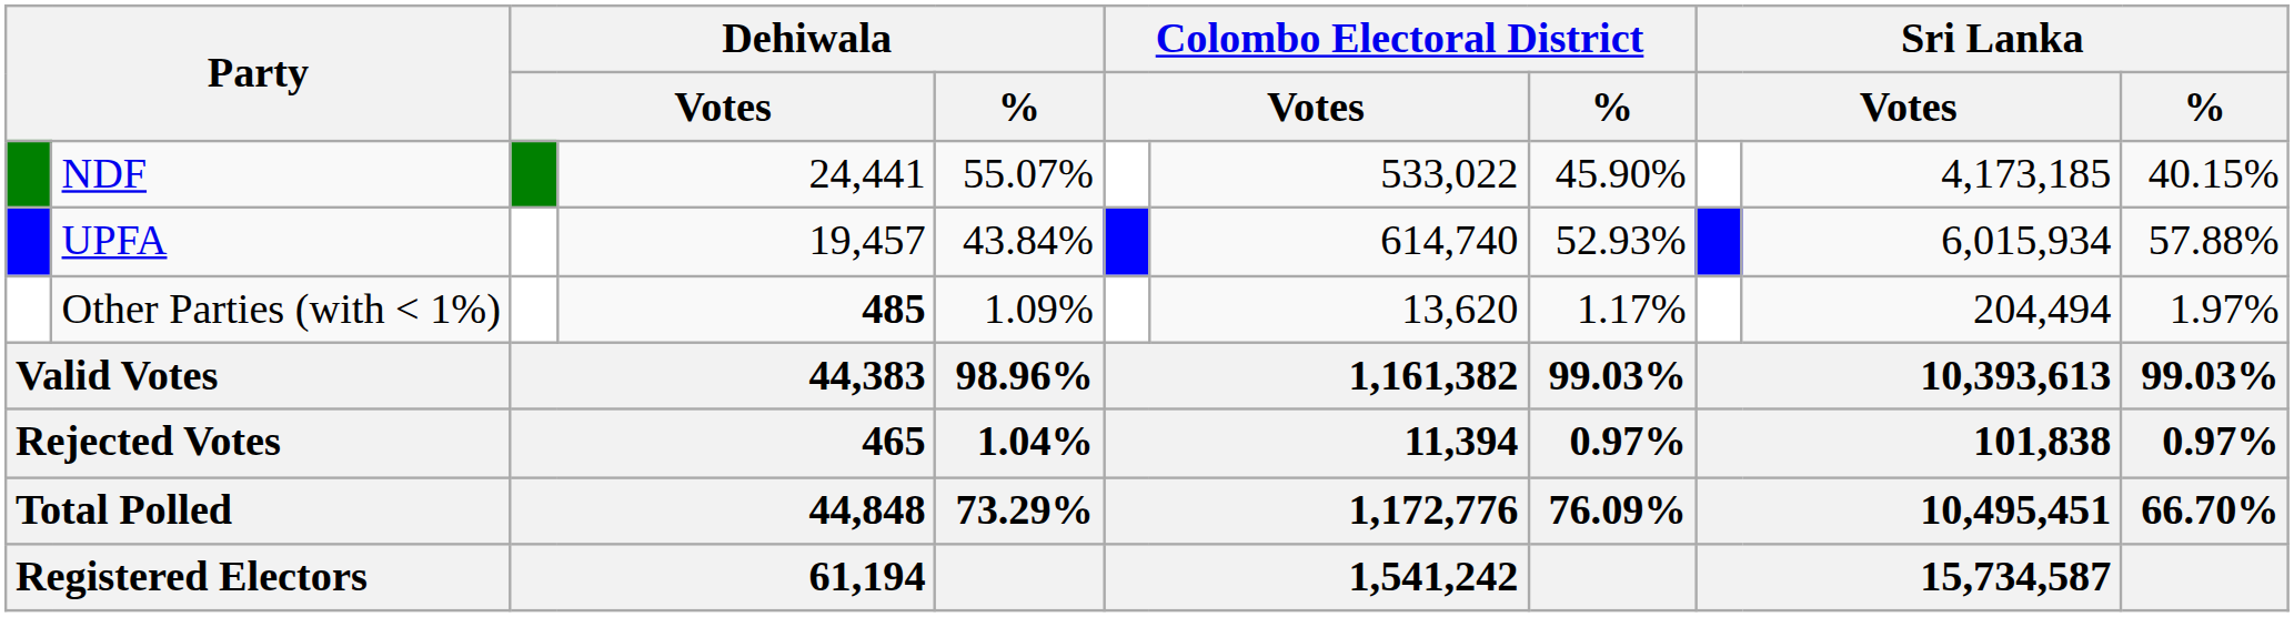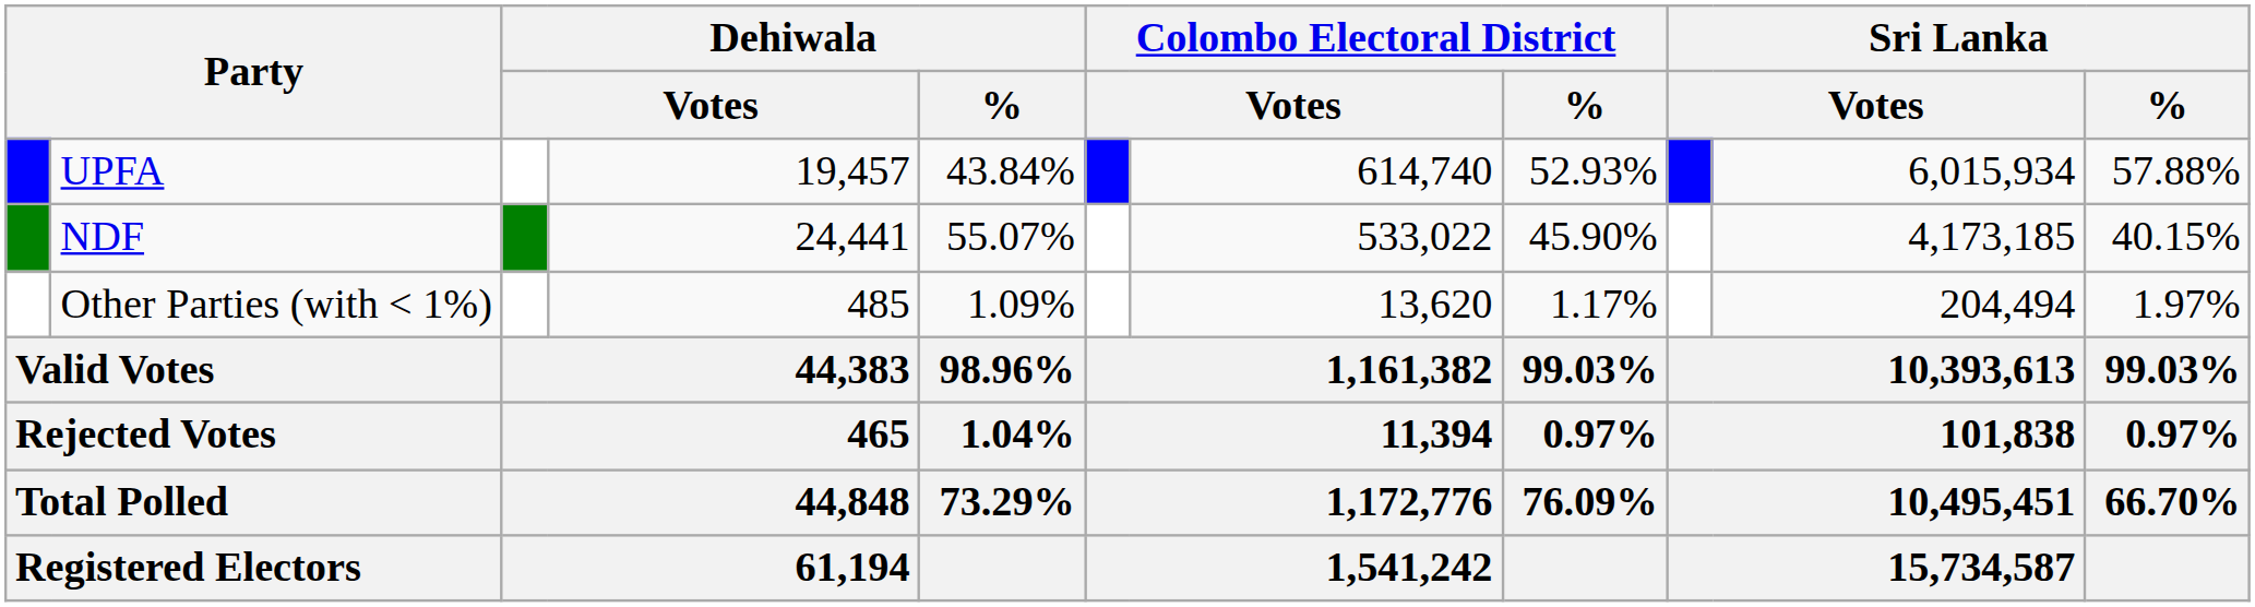 <table class="wikitable">
 <tr>
 <th colspan="2" width="144px"rowspan="2">Party</th>
 <th colspan="3" width="216px">Dehiwala</th>
 <th colspan="3" width="216px"><a href='#'>Colombo Electoral District</a></th>
 <th colspan="3" width="216px">Sri Lanka</th>
 </tr>
 <tr>
 <th colspan="2" width="144px">Votes</th>
 <th>%</th>
 <th colspan="2" width="144px">Votes</th>
 <th>%</th>
 <th colspan="2" width="144px">Votes</th>
 <th>%</th>
 </tr>
 <tr>
+<td style="background-color:blue;" width="10px"></td>
+<td style="text-align:left;"><a href='#'>UPFA</a></td>
+<td style="background-color:white;" width="10px"></td>
+<td style="text-align:right;">19,457</td>
+<td style="text-align:right;">43.84%</td>
+<td style="background-color:blue;" width="10px"></td>
+<td style="text-align:right;">614,740</td>
+<td style="text-align:right;">52.93%</td>
+<td style="background-color:blue;" width="10px"></td>
+<td style="text-align:right;">6,015,934</td>
+<td style="text-align:right;">57.88%</td>
+</tr>
+<tr>
 <td style="background-color:green;" width="10px"></td>
 <td style="text-align:left;"><a href='#'>NDF</a></td>
 <td style="background-color:green;" width="10px"></td>
 <td style="text-align:right;">24,441</td>
 <td style="text-align:right;">55.07%</td>
 <td style="background-color:white;" width="10px"></td>
 <td style="text-align:right;">533,022</td>
 <td style="text-align:right;">45.90%</td>
 <td style="background-color:white;" width="10px"></td>
 <td style="text-align:right;">4,173,185</td>
 <td style="text-align:right;">40.15%</td>
 </tr>
 <tr>
-<td style="background-color:blue;" width="10px"></td>
-<td style="text-align:left;"><a href='#'>UPFA</a></td>
-<td style="background-color:white;" width="10px"></td>
-<td style="text-align:right;">19,457</td>
-<td style="text-align:right;">43.84%</td>
-<td style="background-color:blue;" width="10px"></td>
-<td style="text-align:right;">614,740</td>
-<td style="text-align:right;">52.93%</td>
-<td style="background-color:blue;" width="10px"></td>
-<td style="text-align:right;">6,015,934</td>
-<td style="text-align:right;">57.88%</td>
-</tr>
-<tr>
 <td style="background-color:white;" width="10px"></td>
 <td style="text-align:left;">Other Parties (with < 1%)</td>
 <td style="background-color:white;" width="10px"></td>
-<td style="text-align:right;"><strong>485</strong></td>
+<td style="text-align:right;">485</td>
 <td style="text-align:right;">1.09%</td>
 <td style="background-color:white;" width="10px"></td>
 <td style="text-align:right;">13,620</td>
 <td style="text-align:right;">1.17%</td>
 <td style="background-color:white;" width="10px"></td>
 <td style="text-align:right;">204,494</td>
 <td style="text-align:right;">1.97%</td>
 </tr>
 <tr>
 <th colspan="2" width="144px"style="text-align:left;">Valid Votes</th>
 <th style="text-align:right;"colspan="2" width="144px">44,383</th>
 <th style="text-align:right;">98.96%</th>
 <th style="text-align:right;"colspan="2" width="144px">1,161,382</th>
 <th style="text-align:right;">99.03%</th>
 <th style="text-align:right;"colspan="2" width="144px">10,393,613</th>
 <th style="text-align:right;">99.03%</th>
 </tr>
 <tr>
 <th colspan="2" width="144px"style="text-align:left;">Rejected Votes</th>
 <th style="text-align:right;"colspan="2" width="144px">465</th>
 <th style="text-align:right;">1.04%</th>
 <th style="text-align:right;"colspan="2" width="144px">11,394</th>
 <th style="text-align:right;">0.97%</th>
 <th style="text-align:right;"colspan="2" width="144px">101,838</th>
 <th style="text-align:right;">0.97%</th>
 </tr>
 <tr>
 <th colspan="2" width="144px"style="text-align:left;">Total Polled</th>
 <th style="text-align:right;"colspan="2" width="144px">44,848</th>
 <th style="text-align:right;">73.29%</th>
 <th style="text-align:right;"colspan="2" width="144px">1,172,776</th>
 <th style="text-align:right;">76.09%</th>
 <th style="text-align:right;"colspan="2" width="144px">10,495,451</th>
 <th style="text-align:right;">66.70%</th>
 </tr>
 <tr>
 <th colspan="2" width="144px"style="text-align:left;">Registered Electors</th>
 <th style="text-align:right;"colspan="2" width="144px">61,194</th>
 <th></th>
 <th style="text-align:right;"colspan="2" width="144px">1,541,242</th>
 <th></th>
 <th style="text-align:right;"colspan="2" width="144px">15,734,587</th>
 <th></th>
 </tr>
 </table>
